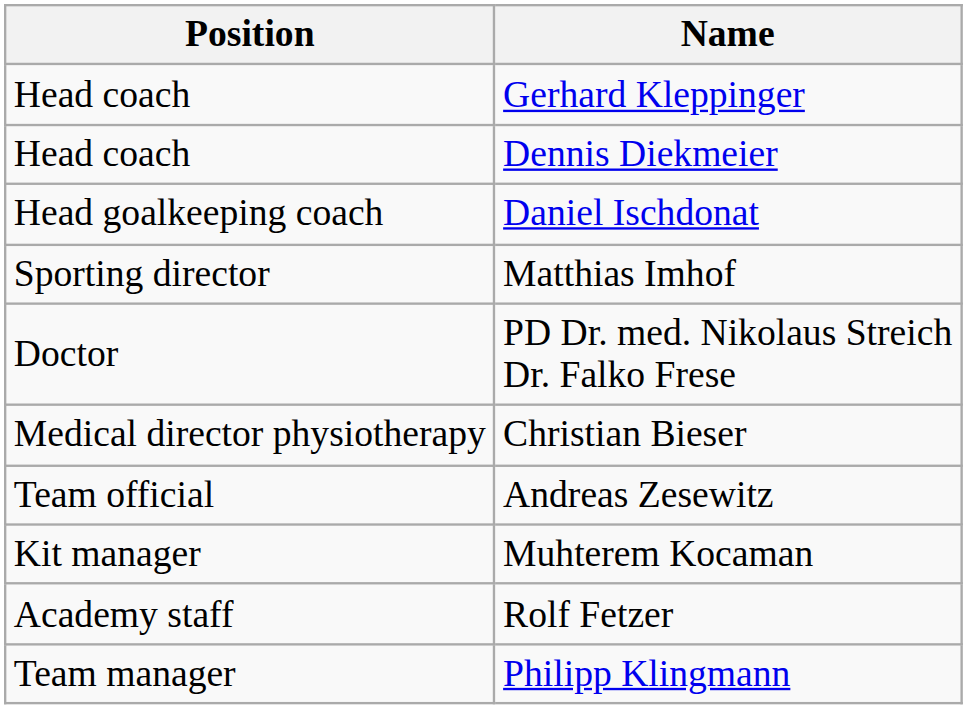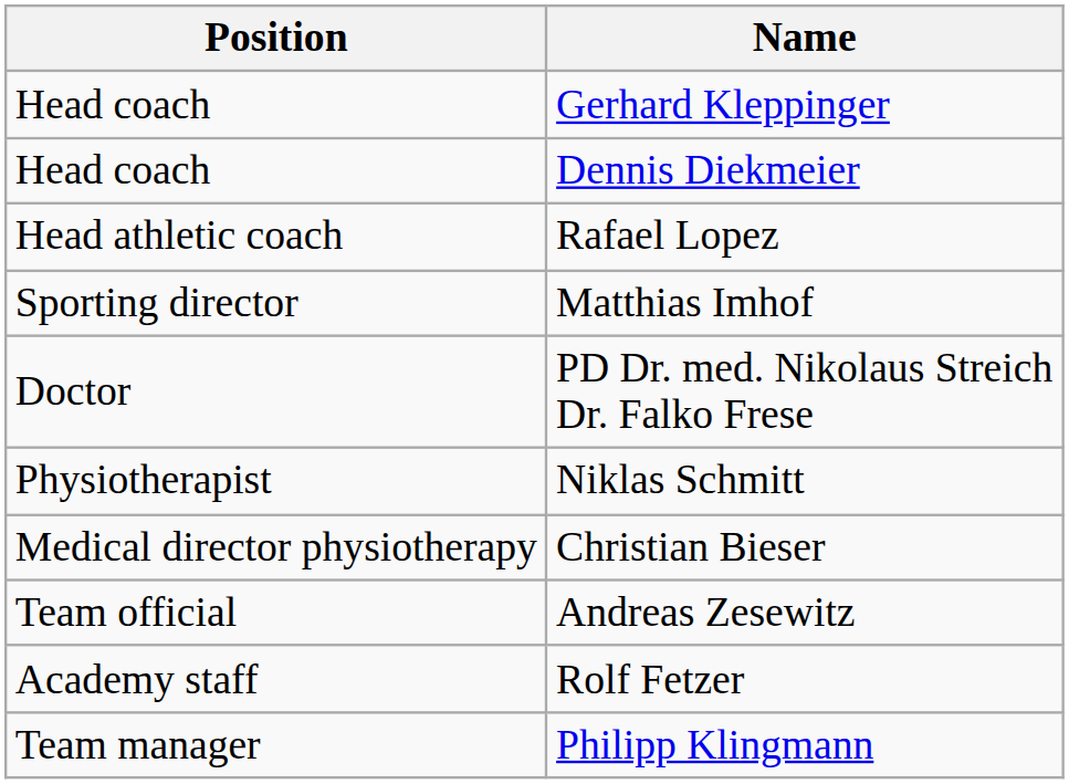 <table class="wikitable">
 <tr>
 <th>Position</th>
 <th>Name</th>
 </tr>
 <tr>
 <td>Head coach</td>
 <td> <a href='#'>Gerhard Kleppinger</a></td>
 </tr>
 <tr>
 <td>Head coach</td>
 <td> <a href='#'>Dennis Diekmeier</a></td>
 </tr>
 <tr>
-<td>Head goalkeeping coach</td>
-<td> <a href='#'>Daniel Ischdonat</a></td>
+<td>Head athletic coach</td>
+<td> Rafael Lopez</td>
 </tr>
 <tr>
 <td>Sporting director</td>
 <td> Matthias Imhof</td>
 </tr>
 <tr>
 <td>Doctor</td>
 <td> PD Dr. med. Nikolaus Streich <br>   Dr. Falko Frese</td>
 </tr>
 <tr>
+<td>Physiotherapist</td>
+<td> Niklas Schmitt</td>
+</tr>
+<tr>
 <td>Medical director physiotherapy</td>
 <td> Christian Bieser</td>
 </tr>
 <tr>
 <td>Team official</td>
 <td> Andreas Zesewitz</td>
-</tr>
-<tr>
-<td>Kit manager</td>
-<td> Muhterem Kocaman</td>
 </tr>
 <tr>
 <td>Academy staff</td>
 <td> Rolf Fetzer</td>
 </tr>
 <tr>
 <td>Team manager</td>
 <td> <a href='#'>Philipp Klingmann</a></td>
 </tr>
 </table>
